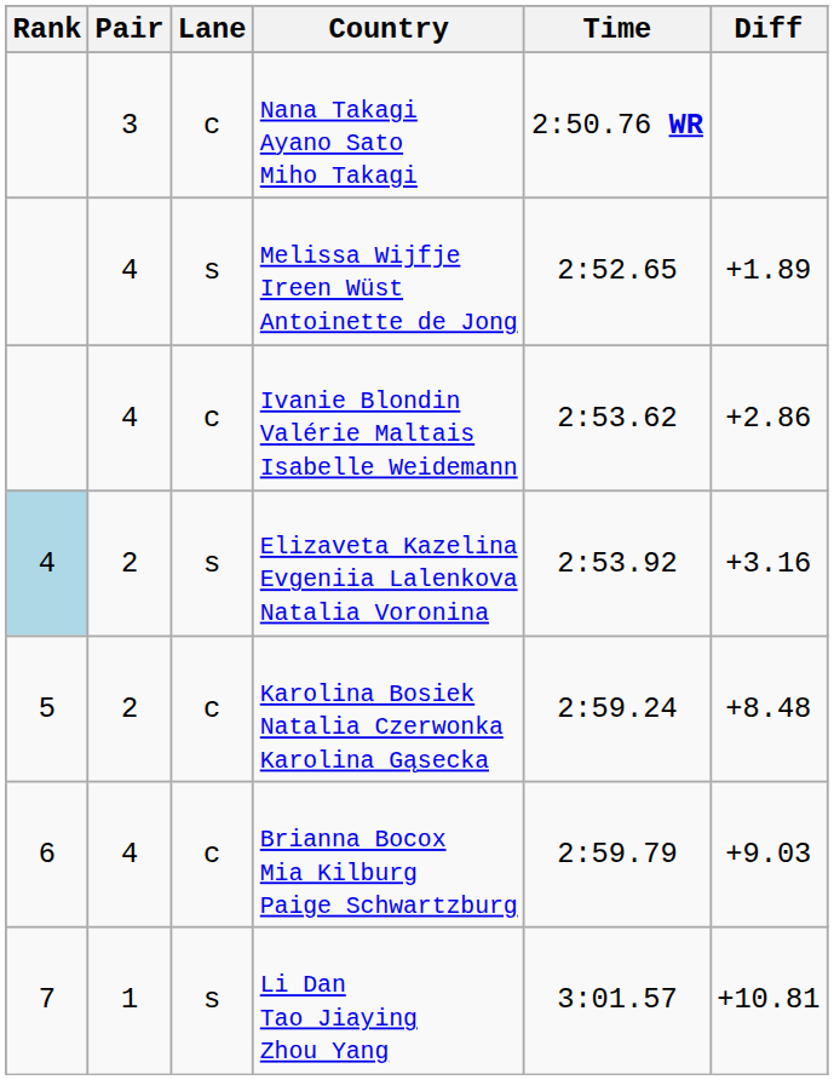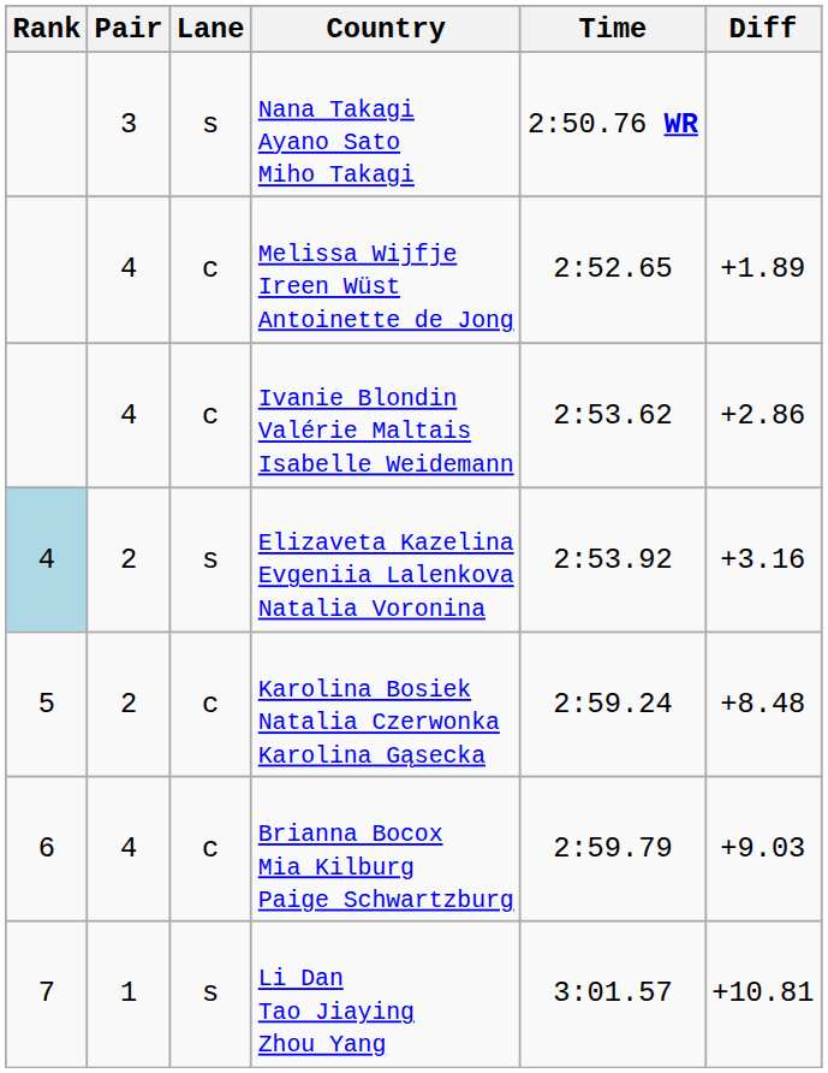 <table class="wikitable sortable" style="text-align:center">
 <tr>
 <th>Rank</th>
 <th>Pair</th>
 <th>Lane</th>
 <th>Country</th>
 <th>Time</th>
 <th>Diff</th>
 </tr>
 <tr>
 <td></td>
 <td>3</td>
-<td>c</td>
+<td>s</td>
 <td align=left><br><small><a href='#'>Nana Takagi</a><br><a href='#'>Ayano Sato</a><br><a href='#'>Miho Takagi</a></small></td>
 <td>2:50.76 <strong><a href='#'>WR</a></strong></td>
 <td></td>
 </tr>
 <tr>
 <td></td>
 <td>4</td>
-<td>s</td>
+<td>c</td>
 <td align=left><br><small><a href='#'>Melissa Wijfje</a><br><a href='#'>Ireen Wüst</a><br><a href='#'>Antoinette de Jong</a></small></td>
 <td>2:52.65</td>
 <td>+1.89</td>
 </tr>
 <tr>
 <td></td>
 <td>4</td>
 <td>c</td>
 <td align=left><br><small><a href='#'>Ivanie Blondin</a><br><a href='#'>Valérie Maltais</a><br><a href='#'>Isabelle Weidemann</a></small></td>
 <td>2:53.62</td>
 <td>+2.86</td>
 </tr>
 <tr>
 <td style="background: lightblue;">4</td>
 <td>2</td>
 <td>s</td>
 <td align=left><br><small><a href='#'>Elizaveta Kazelina</a><br><a href='#'>Evgeniia Lalenkova</a><br><a href='#'>Natalia Voronina</a></small></td>
 <td>2:53.92</td>
 <td>+3.16</td>
 </tr>
 <tr>
 <td>5</td>
 <td>2</td>
 <td>c</td>
 <td align=left><br><small><a href='#'>Karolina Bosiek</a><br><a href='#'>Natalia Czerwonka</a><br><a href='#'>Karolina Gąsecka</a></small></td>
 <td>2:59.24</td>
 <td>+8.48</td>
 </tr>
 <tr>
 <td>6</td>
 <td>4</td>
 <td>c</td>
 <td align=left><br><small><a href='#'>Brianna Bocox</a><br><a href='#'>Mia Kilburg</a><br><a href='#'>Paige Schwartzburg</a></small></td>
 <td>2:59.79</td>
 <td>+9.03</td>
 </tr>
 <tr>
 <td>7</td>
 <td>1</td>
 <td>s</td>
 <td align=left><br><small><a href='#'>Li Dan</a><br><a href='#'>Tao Jiaying</a><br><a href='#'>Zhou Yang</a></small></td>
 <td>3:01.57</td>
 <td>+10.81</td>
 </tr>
 </table>
